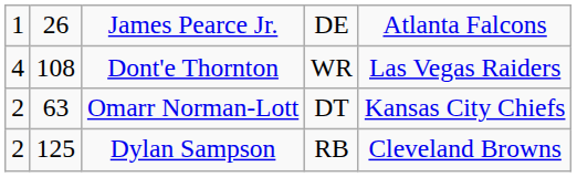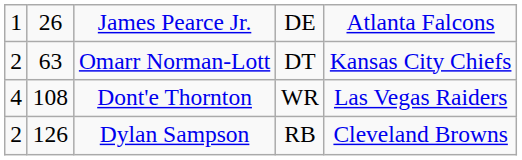 <table class="wikitable" style="text-align:center">
 <tr>
 <td>1</td>
 <td>26</td>
 <td><a href='#'>James Pearce Jr.</a></td>
 <td>DE</td>
 <td><a href='#'>Atlanta Falcons</a></td>
+</tr>
+<tr>
+<td>2</td>
+<td>63</td>
+<td><a href='#'>Omarr Norman-Lott</a></td>
+<td>DT</td>
+<td><a href='#'>Kansas City Chiefs</a></td>
 </tr>
 <tr>
 <td>4</td>
 <td>108</td>
 <td><a href='#'>Dont'e Thornton</a></td>
 <td>WR</td>
 <td><a href='#'>Las Vegas Raiders</a></td>
 </tr>
 <tr>
 <td>2</td>
-<td>63</td>
-<td><a href='#'>Omarr Norman-Lott</a></td>
-<td>DT</td>
-<td><a href='#'>Kansas City Chiefs</a></td>
-</tr>
-<tr>
-<td>2</td>
-<td>125</td>
+<td>126</td>
 <td><a href='#'>Dylan Sampson</a></td>
 <td>RB</td>
 <td><a href='#'>Cleveland Browns</a></td>
 </tr>
 </table>
